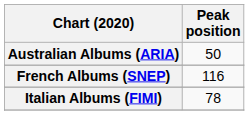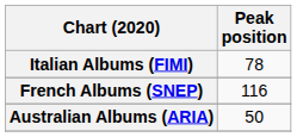 <table class="wikitable sortable plainrowheaders" style="text-align:center">
 <tr>
 <th scope="col">Chart (2020)</th>
 <th scope="col">Peak<br>position</th>
 </tr>
 <tr>
-<th scope="row">Australian Albums (<a href='#'>ARIA</a>)</th>
-<td>50</td>
+<th scope="row">Italian Albums (<a href='#'>FIMI</a>)</th>
+<td>78</td>
 </tr>
 <tr>
 </tr>
 <tr>
 </tr>
 <tr>
 <th scope="row">French Albums (<a href='#'>SNEP</a>)</th>
 <td>116</td>
 </tr>
 <tr>
 </tr>
 <tr>
-<th scope="row">Italian Albums (<a href='#'>FIMI</a>)</th>
-<td>78</td>
+<th scope="row">Australian Albums (<a href='#'>ARIA</a>)</th>
+<td>50</td>
 </tr>
 <tr>
 </tr>
 <tr>
 </tr>
 </table>
